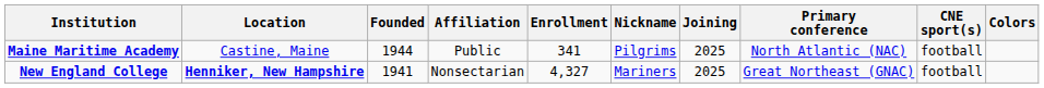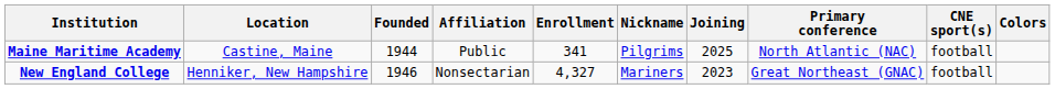 <table class="sortable wikitable" style="text-align:center">
 <tr>
 <th>Institution</th>
 <th>Location</th>
 <th>Founded</th>
 <th>Affiliation</th>
 <th>Enrollment</th>
 <th>Nickname</th>
 <th>Joining</th>
 <th>Primary<br>conference</th>
 <th>CNE<br>sport(s)</th>
 <th>Colors</th>
 </tr>
 <tr>
 <td><strong><a href='#'>Maine Maritime Academy</a></strong></td>
 <td><a href='#'>Castine, Maine</a></td>
 <td>1944</td>
 <td>Public</td>
 <td>341</td>
 <td><a href='#'>Pilgrims</a></td>
 <td>2025</td>
 <td><a href='#'>North Atlantic (NAC)</a></td>
 <td>football</td>
 <td align=right> </td>
 </tr>
 <tr>
 <td><strong><a href='#'>New England College</a></strong></td>
-<td><strong><a href='#'>Henniker, New Hampshire</a></strong></td>
-<td>1941</td>
+<td><a href='#'>Henniker, New Hampshire</a></td>
+<td>1946</td>
 <td>Nonsectarian</td>
 <td>4,327</td>
 <td><a href='#'>Mariners</a></td>
-<td>2025</td>
+<td>2023</td>
 <td><a href='#'>Great Northeast (GNAC)</a></td>
 <td>football</td>
 <td align=right>   </td>
 </tr>
 </table>
